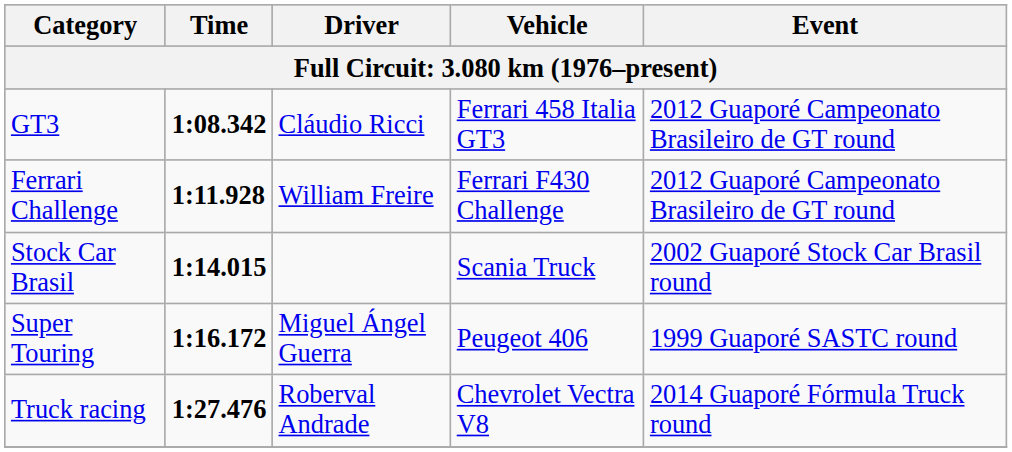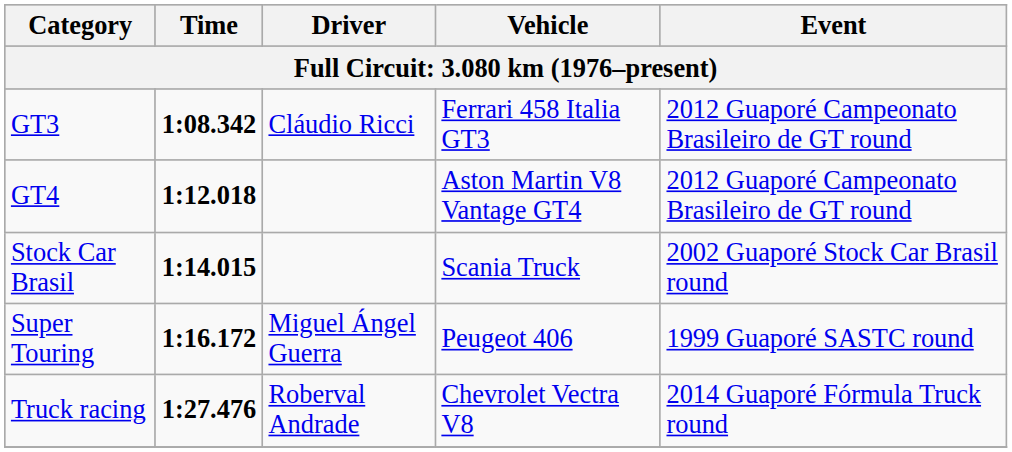 <table class="wikitable">
 <tr>
 <th>Category</th>
 <th>Time</th>
 <th>Driver</th>
 <th>Vehicle</th>
 <th>Event</th>
 </tr>
 <tr>
 <th colspan=5>Full Circuit: 3.080 km (1976–present)</th>
 </tr>
 <tr>
 <td><a href='#'>GT3</a></td>
 <td><strong>1:08.342</strong></td>
 <td><a href='#'>Cláudio Ricci</a></td>
 <td><a href='#'>Ferrari 458 Italia GT3</a></td>
 <td><a href='#'>2012 Guaporé Campeonato Brasileiro de GT round</a></td>
 </tr>
 <tr>
-<td><a href='#'>Ferrari Challenge</a></td>
-<td><strong>1:11.928</strong></td>
-<td><a href='#'>William Freire</a></td>
-<td><a href='#'>Ferrari F430 Challenge</a></td>
+<td><a href='#'>GT4</a></td>
+<td><strong>1:12.018</strong></td>
+<td></td>
+<td><a href='#'>Aston Martin V8 Vantage GT4</a></td>
 <td><a href='#'>2012 Guaporé Campeonato Brasileiro de GT round</a></td>
 </tr>
 <tr>
 <td><a href='#'>Stock Car Brasil</a></td>
 <td><strong>1:14.015</strong></td>
 <td></td>
 <td><a href='#'>Scania Truck</a></td>
 <td><a href='#'>2002 Guaporé Stock Car Brasil round</a></td>
 </tr>
 <tr>
 <td><a href='#'>Super Touring</a></td>
 <td><strong>1:16.172</strong></td>
 <td><a href='#'>Miguel Ángel Guerra</a></td>
 <td><a href='#'>Peugeot 406</a></td>
 <td><a href='#'>1999 Guaporé SASTC round</a></td>
 </tr>
 <tr>
 <td><a href='#'>Truck racing</a></td>
 <td><strong>1:27.476</strong></td>
 <td><a href='#'>Roberval Andrade</a></td>
 <td><a href='#'>Chevrolet Vectra V8</a></td>
 <td><a href='#'>2014 Guaporé Fórmula Truck round</a></td>
 </tr>
 <tr>
 </tr>
 </table>
